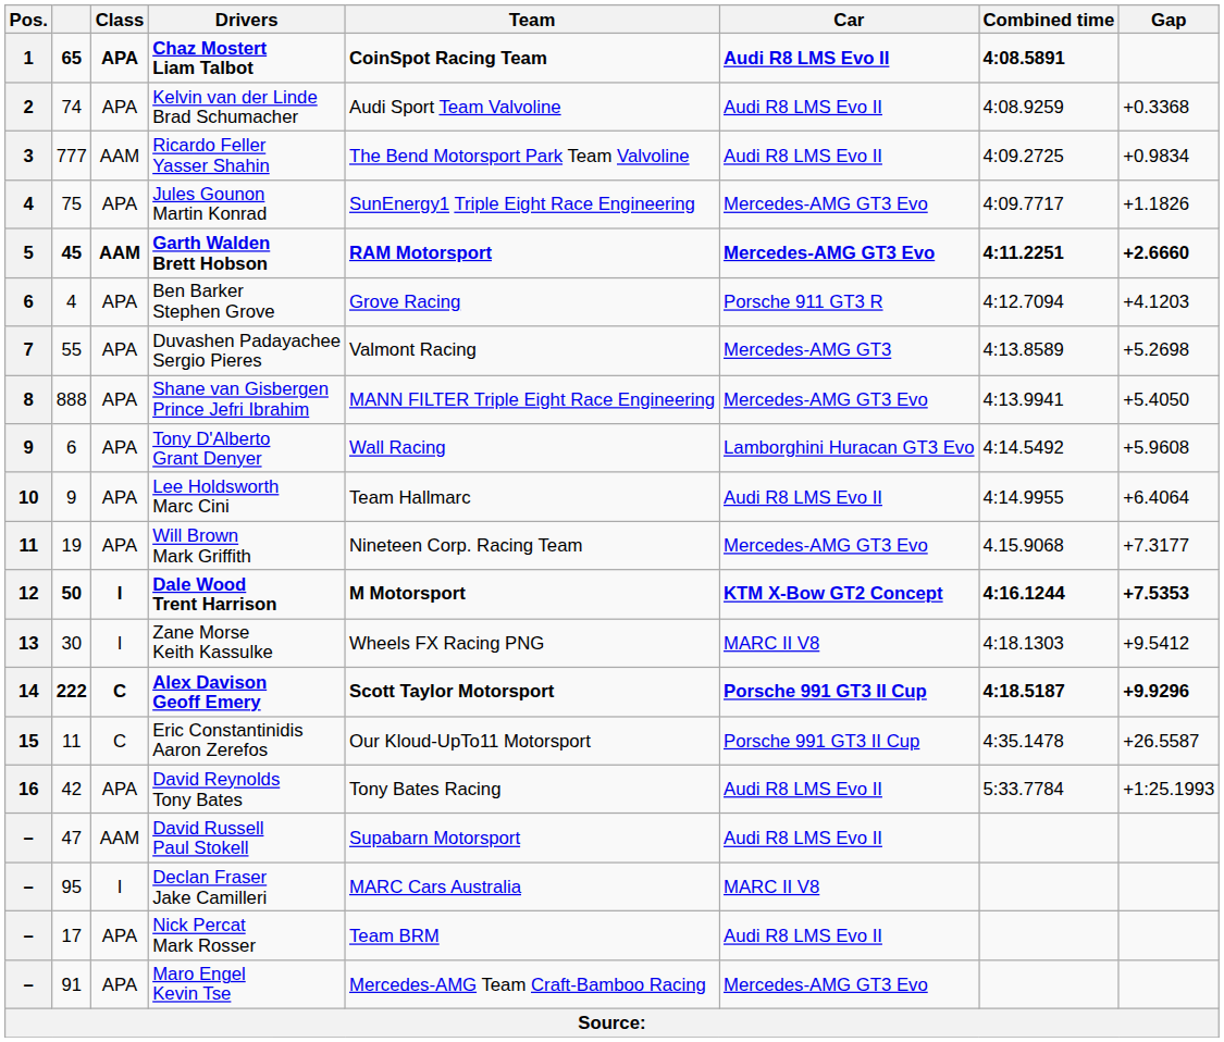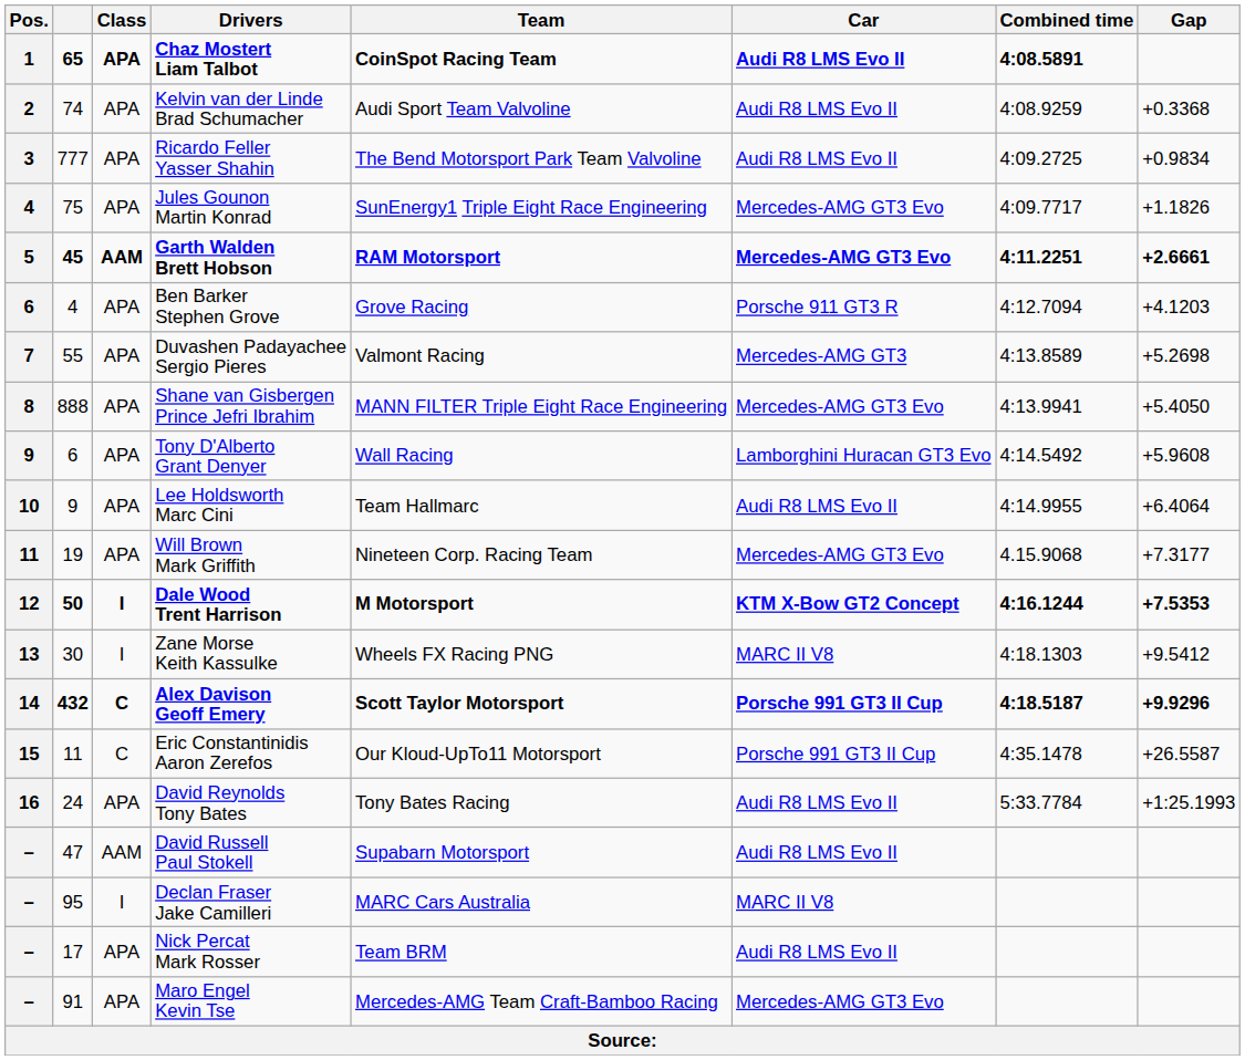 <table class="wikitable" style="font-size: 85%">
 <tr>
 <th>Pos.</th>
 <th></th>
 <th>Class</th>
 <th>Drivers</th>
 <th>Team</th>
 <th>Car</th>
 <th>Combined time</th>
 <th>Gap</th>
 </tr>
 <tr style="font-weight: bold">
 <th>1</th>
 <td align=center>65</td>
 <td align=center>APA</td>
 <td> <a href='#'>Chaz Mostert</a><br> Liam Talbot</td>
 <td> CoinSpot Racing Team</td>
 <td><a href='#'>Audi R8 LMS Evo II</a></td>
 <td>4:08.5891</td>
 <td></td>
 </tr>
 <tr>
 <th>2</th>
 <td align=center>74</td>
 <td align=center>APA</td>
 <td> <a href='#'>Kelvin van der Linde</a><br> Brad Schumacher</td>
 <td> Audi Sport <a href='#'>Team Valvoline</a></td>
 <td><a href='#'>Audi R8 LMS Evo II</a></td>
 <td>4:08.9259</td>
 <td>+0.3368</td>
 </tr>
 <tr>
 <th>3</th>
 <td align=center>777</td>
-<td align=center>AAM</td>
+<td align=center>APA</td>
 <td> <a href='#'>Ricardo Feller</a><br> <a href='#'>Yasser Shahin</a></td>
 <td> <a href='#'>The Bend Motorsport Park</a> Team <a href='#'>Valvoline</a></td>
 <td><a href='#'>Audi R8 LMS Evo II</a></td>
 <td>4:09.2725</td>
 <td>+0.9834</td>
 </tr>
 <tr>
 <th>4</th>
 <td align=center>75</td>
 <td align=center>APA</td>
 <td> <a href='#'>Jules Gounon</a><br> Martin Konrad</td>
 <td> <a href='#'>SunEnergy1</a> <a href='#'>Triple Eight Race Engineering</a></td>
 <td><a href='#'>Mercedes-AMG GT3 Evo</a></td>
 <td>4:09.7717</td>
 <td>+1.1826</td>
 </tr>
 <tr style="font-weight: bold">
 <th>5</th>
 <td align=center>45</td>
 <td align=center>AAM</td>
 <td> <a href='#'>Garth Walden</a><br> Brett Hobson</td>
 <td> <a href='#'>RAM Motorsport</a></td>
 <td><a href='#'>Mercedes-AMG GT3 Evo</a></td>
 <td>4:11.2251</td>
-<td>+2.6660</td>
+<td>+2.6661</td>
 </tr>
 <tr>
 <th>6</th>
 <td align=center>4</td>
 <td align=center>APA</td>
 <td> Ben Barker<br> Stephen Grove</td>
 <td> <a href='#'>Grove Racing</a></td>
 <td><a href='#'>Porsche 911 GT3 R</a></td>
 <td>4:12.7094</td>
 <td>+4.1203</td>
 </tr>
 <tr>
 <th>7</th>
 <td align=center>55</td>
 <td align=center>APA</td>
 <td> Duvashen Padayachee<br> Sergio Pieres</td>
 <td> Valmont Racing</td>
 <td><a href='#'>Mercedes-AMG GT3</a></td>
 <td>4:13.8589</td>
 <td>+5.2698</td>
 </tr>
 <tr>
 <th>8</th>
 <td align=center>888</td>
 <td align=center>APA</td>
 <td> <a href='#'>Shane van Gisbergen</a><br> <a href='#'>Prince Jefri Ibrahim</a></td>
 <td> <a href='#'>MANN FILTER Triple Eight Race Engineering</a></td>
 <td><a href='#'>Mercedes-AMG GT3 Evo</a></td>
 <td>4:13.9941</td>
 <td>+5.4050</td>
 </tr>
 <tr>
 <th>9</th>
 <td align=center>6</td>
 <td align=center>APA</td>
 <td> <a href='#'>Tony D'Alberto</a><br> <a href='#'>Grant Denyer</a></td>
 <td> <a href='#'>Wall Racing</a></td>
 <td><a href='#'>Lamborghini Huracan GT3 Evo</a></td>
 <td>4:14.5492</td>
 <td>+5.9608</td>
 </tr>
 <tr>
 <th>10</th>
 <td align=center>9</td>
 <td align=center>APA</td>
 <td> <a href='#'>Lee Holdsworth</a><br> Marc Cini</td>
 <td> Team Hallmarc</td>
 <td><a href='#'>Audi R8 LMS Evo II</a></td>
 <td>4:14.9955</td>
 <td>+6.4064</td>
 </tr>
 <tr>
 <th>11</th>
 <td align=center>19</td>
 <td align=center>APA</td>
 <td> <a href='#'>Will Brown</a><br> Mark Griffith</td>
 <td> Nineteen Corp. Racing Team</td>
 <td><a href='#'>Mercedes-AMG GT3 Evo</a></td>
 <td>4.15.9068</td>
 <td>+7.3177</td>
 </tr>
 <tr style="font-weight: bold">
 <th>12</th>
 <td align=center>50</td>
 <td align=center>I</td>
 <td> <a href='#'>Dale Wood</a><br> Trent Harrison</td>
 <td> M Motorsport</td>
 <td><a href='#'>KTM X-Bow GT2 Concept</a></td>
 <td>4:16.1244</td>
 <td>+7.5353</td>
 </tr>
 <tr>
 <th>13</th>
 <td align=center>30</td>
 <td align=center>I</td>
 <td> Zane Morse<br> Keith Kassulke</td>
 <td> Wheels FX Racing PNG</td>
 <td><a href='#'>MARC II V8</a></td>
 <td>4:18.1303</td>
 <td>+9.5412</td>
 </tr>
 <tr style="font-weight: bold">
 <th>14</th>
-<td align=center>222</td>
+<td align=center>432</td>
 <td align=center>C</td>
 <td> <a href='#'>Alex Davison</a><br> <a href='#'>Geoff Emery</a></td>
 <td> Scott Taylor Motorsport</td>
 <td><a href='#'>Porsche 991 GT3 II Cup</a></td>
 <td>4:18.5187</td>
 <td>+9.9296</td>
 </tr>
 <tr>
 <th>15</th>
 <td align=center>11</td>
 <td align=center>C</td>
 <td> Eric Constantinidis<br> Aaron Zerefos</td>
 <td> Our Kloud-UpTo11 Motorsport</td>
 <td><a href='#'>Porsche 991 GT3 II Cup</a></td>
 <td>4:35.1478</td>
 <td>+26.5587</td>
 </tr>
 <tr>
 <th>16</th>
-<td align=center>42</td>
+<td align=center>24</td>
 <td align=center>APA</td>
 <td> <a href='#'>David Reynolds</a><br> Tony Bates</td>
 <td> Tony Bates Racing</td>
 <td><a href='#'>Audi R8 LMS Evo II</a></td>
 <td>5:33.7784</td>
 <td>+1:25.1993</td>
 </tr>
 <tr>
 <th>–</th>
 <td align=center>47</td>
 <td align=center>AAM</td>
 <td> <a href='#'>David Russell</a><br> <a href='#'>Paul Stokell</a></td>
 <td> <a href='#'>Supabarn Motorsport</a></td>
 <td><a href='#'>Audi R8 LMS Evo II</a></td>
 <td></td>
 <td></td>
 </tr>
 <tr>
 <th>–</th>
 <td align=center>95</td>
 <td align=center>I</td>
 <td> <a href='#'>Declan Fraser</a><br> Jake Camilleri</td>
 <td> <a href='#'>MARC Cars Australia</a></td>
 <td><a href='#'>MARC II V8</a></td>
 <td></td>
 <td></td>
 </tr>
 <tr>
 <th>–</th>
 <td align=center>17</td>
 <td align=center>APA</td>
 <td> <a href='#'>Nick Percat</a><br> Mark Rosser</td>
 <td> <a href='#'>Team BRM</a></td>
 <td><a href='#'>Audi R8 LMS Evo II</a></td>
 <td></td>
 <td></td>
 </tr>
 <tr>
 <th>–</th>
 <td align=center>91</td>
 <td align=center>APA</td>
 <td> <a href='#'>Maro Engel</a><br> <a href='#'>Kevin Tse</a></td>
 <td> <a href='#'>Mercedes-AMG</a> Team <a href='#'>Craft-Bamboo Racing</a></td>
 <td><a href='#'>Mercedes-AMG GT3 Evo</a></td>
 <td></td>
 <td></td>
 </tr>
 <tr>
 <th colspan=8>Source:</th>
 </tr>
 <tr>
 </tr>
 </table>
